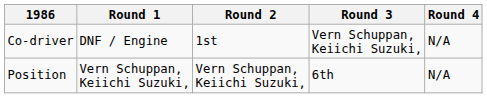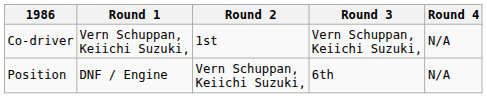 <table class="wikitable">
 <tr>
 <th>1986</th>
 <th>Round 1</th>
 <th>Round 2</th>
 <th>Round 3</th>
 <th>Round 4</th>
 </tr>
 <tr>
 <td>Co-driver</td>
-<td>DNF / Engine</td>
+<td>Vern Schuppan,  <br> Keiichi Suzuki, </td>
 <td>1st</td>
 <td>Vern Schuppan,  <br> Keiichi Suzuki, </td>
 <td>N/A</td>
 </tr>
 <tr>
 <td>Position</td>
-<td>Vern Schuppan,  <br> Keiichi Suzuki, </td>
+<td>DNF / Engine</td>
 <td>Vern Schuppan,  <br> Keiichi Suzuki, </td>
 <td>6th</td>
 <td>N/A</td>
 </tr>
 </table>
